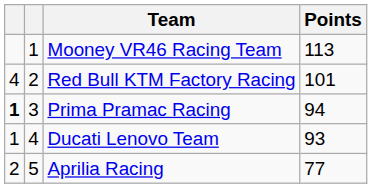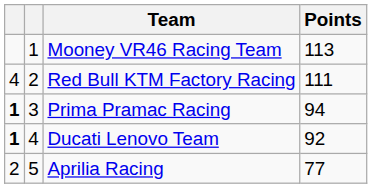 <table class="wikitable" style="font-size: 95%;">
 <tr>
 <th></th>
 <th></th>
 <th>Team</th>
 <th>Points</th>
 </tr>
 <tr>
 <td></td>
 <td align=center>1</td>
 <td> <a href='#'>Mooney VR46 Racing Team</a></td>
 <td align=left>113</td>
 </tr>
 <tr>
 <td> 4</td>
 <td align=center>2</td>
 <td> <a href='#'>Red Bull KTM Factory Racing</a></td>
-<td align=left>101</td>
+<td align=left>111</td>
 </tr>
 <tr>
 <td><strong> 1</strong></td>
 <td align=center>3</td>
 <td> <a href='#'>Prima Pramac Racing</a></td>
 <td align=left>94</td>
 </tr>
 <tr>
-<td> 1</td>
+<td><strong> 1</strong></td>
 <td align=center>4</td>
 <td> <a href='#'>Ducati Lenovo Team</a></td>
-<td align=left>93</td>
+<td align=left>92</td>
 </tr>
 <tr>
 <td> 2</td>
 <td align=center>5</td>
 <td> <a href='#'>Aprilia Racing</a></td>
 <td align=left>77</td>
 </tr>
 </table>
